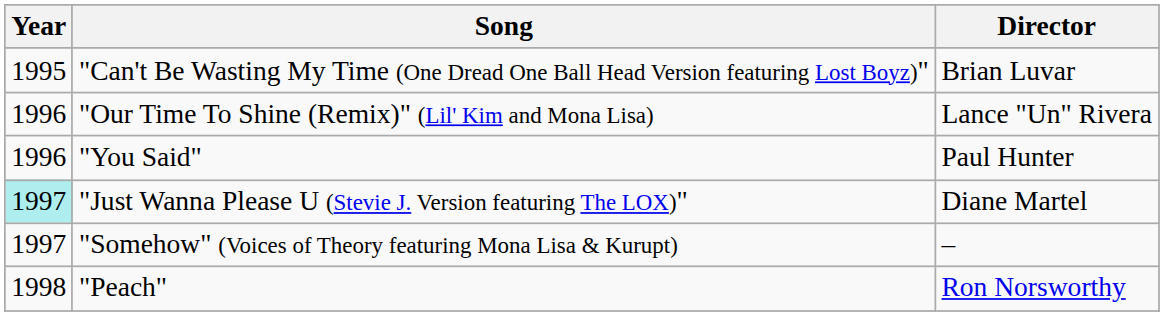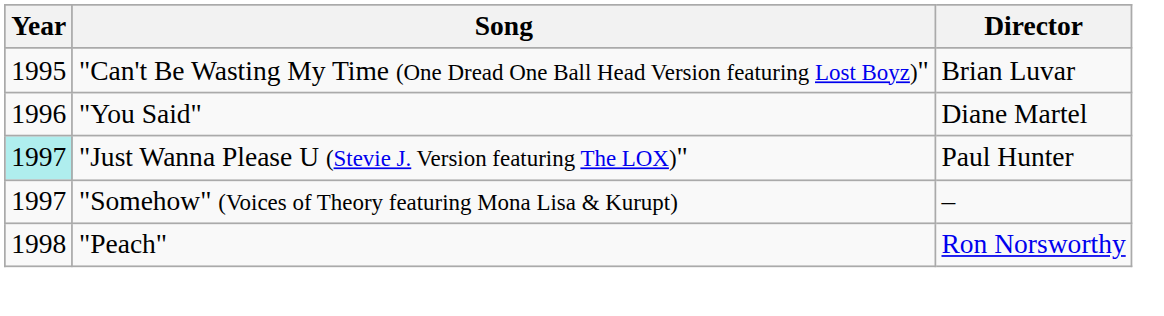 <table class="wikitable">
 <tr>
 <th><strong>Year</strong></th>
 <th><strong>Song</strong></th>
 <th><strong>Director</strong></th>
 </tr>
 <tr>
 <td>1995</td>
 <td>"Can't Be Wasting My Time <small>(One Dread One Ball Head Version featuring <a href='#'>Lost Boyz</a>)</small>"</td>
 <td>Brian Luvar</td>
 </tr>
 <tr>
 <td>1996</td>
-<td>"Our Time To Shine (Remix)" <small>(<a href='#'>Lil' Kim</a> and Mona Lisa)</small></td>
-<td>Lance "Un" Rivera</td>
-</tr>
-<tr>
-<td>1996</td>
 <td>"You Said"</td>
-<td>Paul Hunter</td>
+<td>Diane Martel</td>
 </tr>
 <tr>
 <td style="background: paleturquoise;">1997</td>
 <td>"Just Wanna Please U <small>(<a href='#'>Stevie J.</a> Version featuring <a href='#'>The LOX</a>)</small>"</td>
-<td>Diane Martel</td>
+<td>Paul Hunter</td>
 </tr>
 <tr>
 <td>1997</td>
 <td>"Somehow" <small>(Voices of Theory featuring Mona Lisa & Kurupt)</small></td>
 <td>–</td>
 </tr>
 <tr>
 <td>1998</td>
 <td>"Peach"</td>
 <td><a href='#'>Ron Norsworthy</a></td>
 </tr>
 </table>
